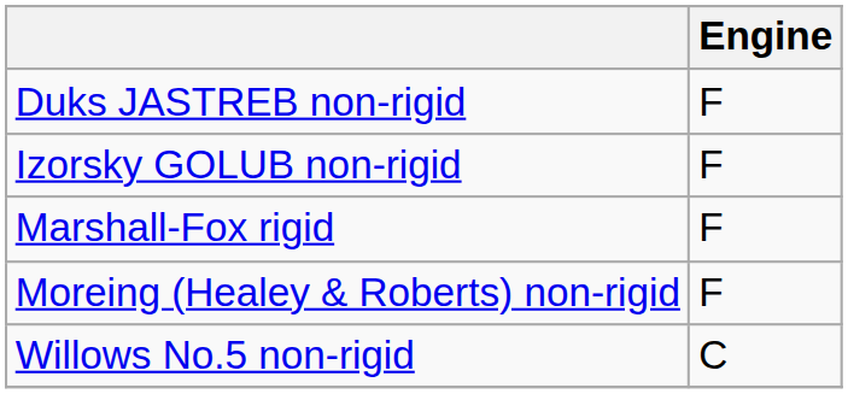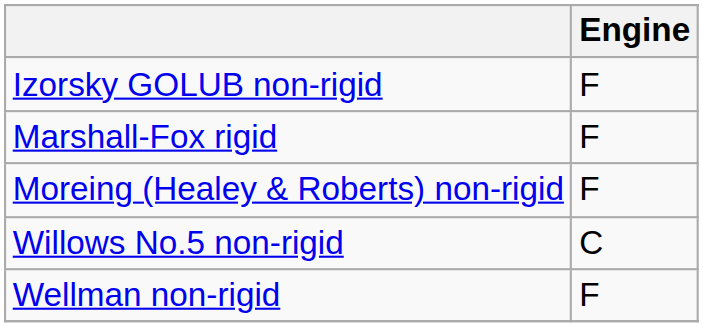 <table class="wikitable">
 <tr>
 </tr>
 <tr>
 <th></th>
 <th>Engine</th>
-</tr>
-<tr>
-<td><a href='#'>Duks JASTREB non-rigid</a></td>
-<td>F</td>
 </tr>
 <tr>
 <td><a href='#'>Izorsky GOLUB non-rigid</a></td>
 <td>F</td>
 </tr>
 <tr>
 <td><a href='#'>Marshall-Fox rigid</a></td>
 <td>F</td>
 </tr>
 <tr>
 <td><a href='#'>Moreing (Healey & Roberts) non-rigid</a></td>
 <td>F</td>
 </tr>
 <tr>
 <td><a href='#'>Willows No.5 non-rigid</a></td>
 <td>C</td>
 </tr>
 <tr>
+<td><a href='#'>Wellman non-rigid</a></td>
+<td>F</td>
+</tr>
+<tr>
 </tr>
 </table>
